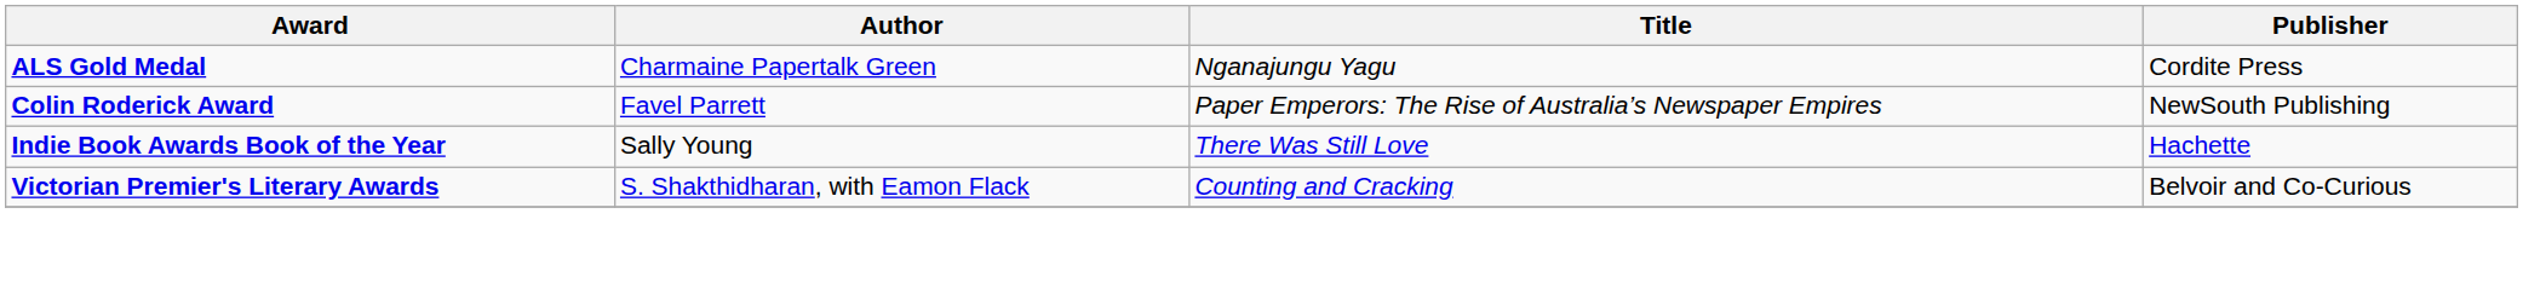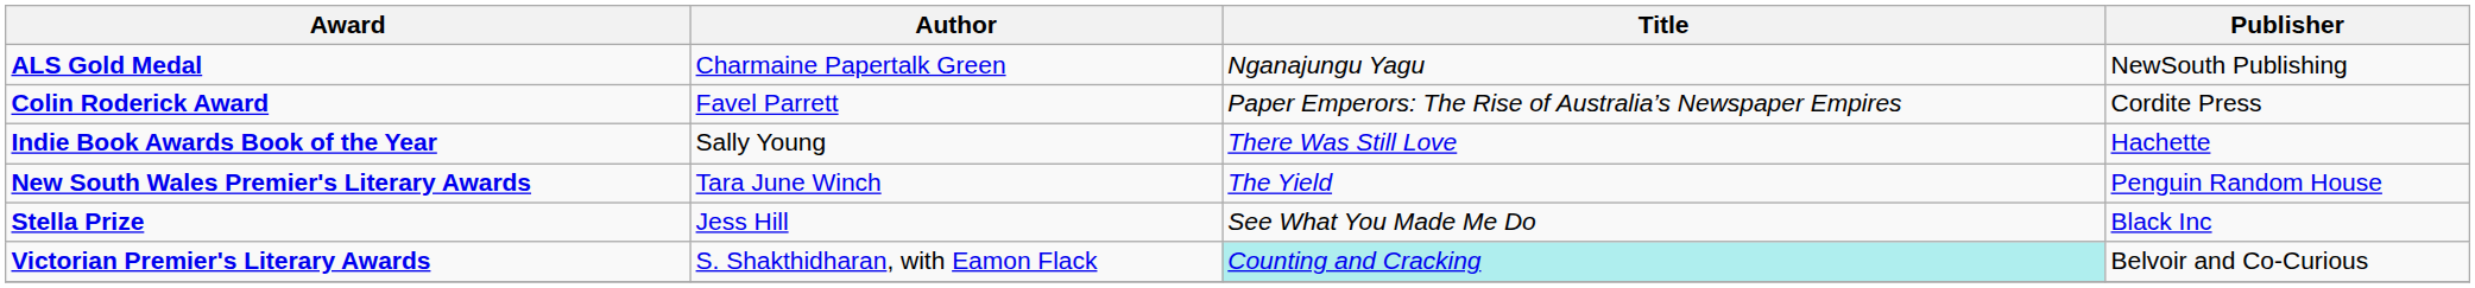 <table class="wikitable" width=100%>
 <tr>
 <th>Award</th>
 <th>Author</th>
 <th>Title</th>
 <th>Publisher</th>
 </tr>
 <tr>
 <td><strong><a href='#'>ALS Gold Medal</a></strong></td>
 <td><a href='#'>Charmaine Papertalk Green</a></td>
 <td><em>Nganajungu Yagu</em></td>
-<td>Cordite Press</td>
+<td>NewSouth Publishing</td>
 </tr>
 <tr>
 <td><strong><a href='#'>Colin Roderick Award</a></strong></td>
 <td><a href='#'>Favel Parrett</a></td>
 <td><em>Paper Emperors: The Rise of Australia’s Newspaper Empires</em></td>
-<td>NewSouth Publishing</td>
+<td>Cordite Press</td>
 </tr>
 <tr>
 <td><strong><a href='#'>Indie Book Awards Book of the Year</a></strong></td>
 <td>Sally Young</td>
 <td><em><a href='#'>There Was Still Love</a></em></td>
 <td><a href='#'>Hachette</a></td>
 </tr>
 <tr>
+<td><strong><a href='#'>New South Wales Premier's Literary Awards</a></strong></td>
+<td><a href='#'>Tara June Winch</a></td>
+<td><em><a href='#'>The Yield</a></em></td>
+<td><a href='#'>Penguin Random House</a></td>
+</tr>
+<tr>
+<td><strong><a href='#'>Stella Prize</a></strong></td>
+<td><a href='#'>Jess Hill</a></td>
+<td><em>See What You Made Me Do</em></td>
+<td><a href='#'>Black Inc</a></td>
+</tr>
+<tr>
 <td><strong><a href='#'>Victorian Premier's Literary Awards</a></strong></td>
 <td><a href='#'>S. Shakthidharan</a>, with <a href='#'>Eamon Flack</a></td>
-<td><em><a href='#'>Counting and Cracking</a></em></td>
+<td style="background: paleturquoise;"><em><a href='#'>Counting and Cracking</a></em></td>
 <td>Belvoir and Co-Curious</td>
 </tr>
 <tr>
 </tr>
 </table>
